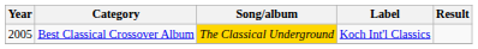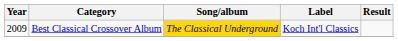 <table class="wikitable">
 <tr>
 <th>Year</th>
 <th>Category</th>
 <th>Song/album</th>
 <th>Label</th>
 <th>Result</th>
 </tr>
 <tr>
-<td>2005</td>
+<td>2009</td>
 <td><a href='#'>Best Classical Crossover Album</a></td>
 <td style="background: gold;"><em>The Classical Underground</em></td>
 <td><a href='#'>Koch Int'l Classics</a></td>
 <td></td>
 </tr>
 <tr>
 </tr>
 </table>
